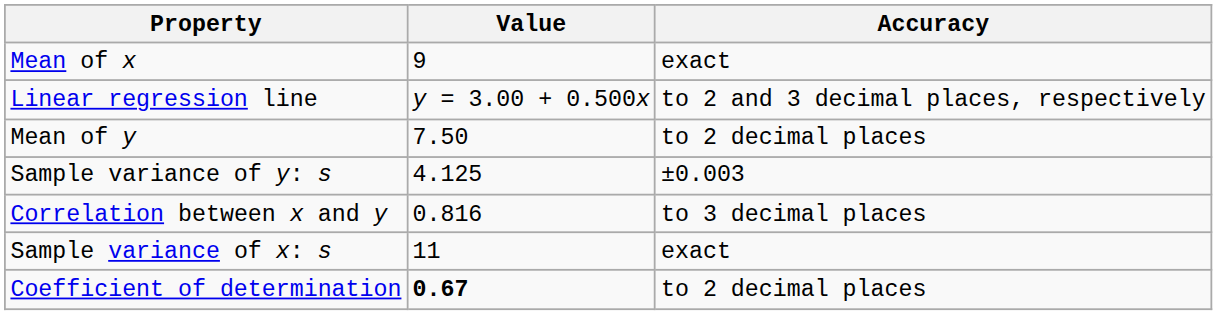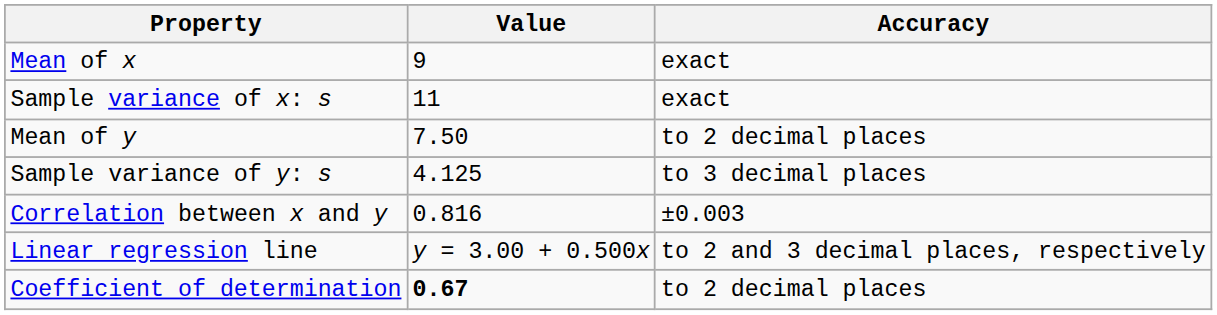 <table class="wikitable">
 <tr>
 <th>Property</th>
 <th>Value</th>
 <th>Accuracy</th>
 </tr>
 <tr>
 <td><a href='#'>Mean</a> of <em>x</em></td>
 <td>9</td>
 <td>exact</td>
 </tr>
 <tr>
-<td><a href='#'>Linear regression</a> line</td>
-<td><em>y</em> = 3.00 + 0.500<em>x</em></td>
-<td>to 2 and 3 decimal places, respectively</td>
+<td>Sample <a href='#'>variance</a> of <em>x</em>: <em>s</em></td>
+<td>11</td>
+<td>exact</td>
 </tr>
 <tr>
 <td>Mean of <em>y</em></td>
 <td>7.50</td>
 <td>to 2 decimal places</td>
 </tr>
 <tr>
 <td>Sample variance of <em>y</em>: <em>s</em></td>
 <td>4.125</td>
-<td>±0.003</td>
+<td>to 3 decimal places</td>
 </tr>
 <tr>
 <td><a href='#'>Correlation</a> between <em>x</em> and <em>y</em></td>
 <td>0.816</td>
-<td>to 3 decimal places</td>
+<td>±0.003</td>
 </tr>
 <tr>
-<td>Sample <a href='#'>variance</a> of <em>x</em>: <em>s</em></td>
-<td>11</td>
-<td>exact</td>
+<td><a href='#'>Linear regression</a> line</td>
+<td><em>y</em> = 3.00 + 0.500<em>x</em></td>
+<td>to 2 and 3 decimal places, respectively</td>
 </tr>
 <tr>
 <td><a href='#'>Coefficient of determination</a></td>
 <td><strong>0.67</strong></td>
 <td>to 2 decimal places</td>
 </tr>
 </table>
